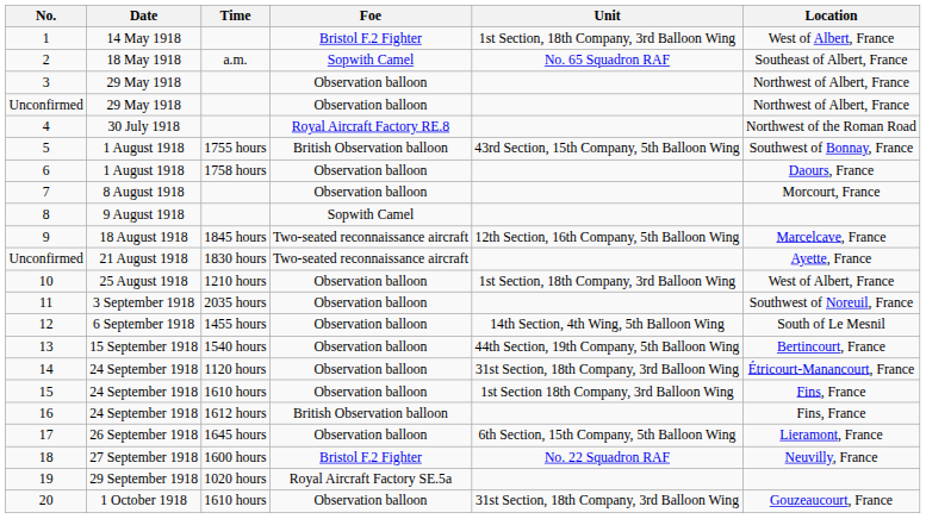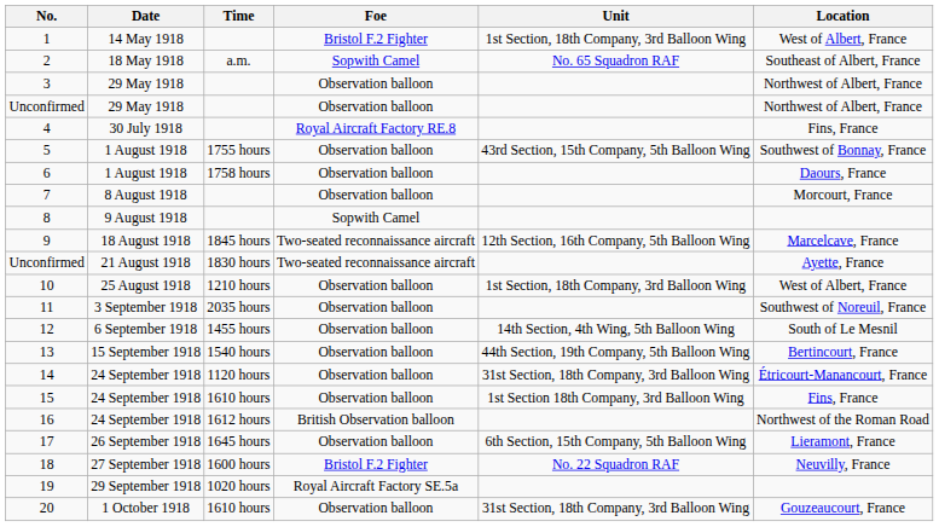 <table class="wikitable" border="1" style="margin: 1em auto 1em auto">
 <tr>
 <th>No.</th>
 <th>Date</th>
 <th>Time</th>
 <th>Foe</th>
 <th>Unit</th>
 <th>Location</th>
 </tr>
 <tr>
 <td align="center">1</td>
 <td align="center">14 May 1918</td>
 <td align="center"></td>
 <td align="center"><a href='#'>Bristol F.2 Fighter</a></td>
 <td align="center">1st Section, 18th Company, 3rd Balloon Wing</td>
 <td align="center">West of <a href='#'>Albert</a>, France</td>
 </tr>
 <tr>
 <td align="center">2</td>
 <td align="center">18 May 1918</td>
 <td align="center">a.m.</td>
 <td align="center"><a href='#'>Sopwith Camel</a></td>
 <td align="center"><a href='#'>No. 65 Squadron RAF</a></td>
 <td align="center">Southeast of Albert, France</td>
 </tr>
 <tr>
 <td align="center">3</td>
 <td align="center">29 May 1918</td>
 <td align="center"></td>
 <td align="center">Observation balloon</td>
 <td align="center"></td>
 <td align="center">Northwest of Albert, France</td>
 </tr>
 <tr>
 <td align="center">Unconfirmed</td>
 <td align="center">29 May 1918</td>
 <td align="center"></td>
 <td align="center">Observation balloon</td>
 <td align="center"></td>
 <td align="center">Northwest of Albert, France</td>
 </tr>
 <tr>
 <td align="center">4</td>
 <td align="center">30 July 1918</td>
 <td align="center"></td>
 <td align="center"><a href='#'>Royal Aircraft Factory RE.8</a></td>
 <td align="center"></td>
-<td align="center">Northwest of the Roman Road</td>
+<td align="center">Fins, France</td>
 </tr>
 <tr>
 <td align="center">5</td>
 <td align="center">1 August 1918</td>
 <td align="center">1755 hours</td>
-<td align="center">British Observation balloon</td>
+<td align="center">Observation balloon</td>
 <td align="center">43rd Section, 15th Company, 5th Balloon Wing</td>
 <td align="center">Southwest of <a href='#'>Bonnay</a>, France</td>
 </tr>
 <tr>
 <td align="center">6</td>
 <td align="center">1 August 1918</td>
 <td align="center">1758 hours</td>
 <td align="center">Observation balloon</td>
 <td align="center"></td>
 <td align="center"><a href='#'>Daours</a>, France</td>
 </tr>
 <tr>
 <td align="center">7</td>
 <td align="center">8 August 1918</td>
 <td align="center"></td>
 <td align="center">Observation balloon</td>
 <td align="center"></td>
 <td align="center">Morcourt, France</td>
 </tr>
 <tr>
 <td align="center">8</td>
 <td align="center">9 August 1918</td>
 <td align="center"></td>
 <td align="center">Sopwith Camel</td>
 <td align="center"></td>
 <td align="center"></td>
 </tr>
 <tr>
 <td align="center">9</td>
 <td align="center">18 August 1918</td>
 <td align="center">1845 hours</td>
 <td align="center">Two-seated reconnaissance aircraft</td>
 <td align="center">12th Section, 16th Company, 5th Balloon Wing</td>
 <td align="center"><a href='#'>Marcelcave</a>, France</td>
 </tr>
 <tr>
 <td align="center">Unconfirmed</td>
 <td align="center">21 August 1918</td>
 <td align="center">1830 hours</td>
 <td align="center">Two-seated reconnaissance aircraft</td>
 <td align="center"></td>
 <td align="center"><a href='#'>Ayette</a>, France</td>
 </tr>
 <tr>
 <td align="center">10</td>
 <td align="center">25 August 1918</td>
 <td align="center">1210 hours</td>
 <td align="center">Observation balloon</td>
 <td align="center">1st Section, 18th Company, 3rd Balloon Wing</td>
 <td align="center">West of Albert, France</td>
 </tr>
 <tr>
 <td align="center">11</td>
 <td align="center">3 September 1918</td>
 <td align="center">2035 hours</td>
 <td align="center">Observation balloon</td>
 <td align="center"></td>
 <td align="center">Southwest of <a href='#'>Noreuil</a>, France</td>
 </tr>
 <tr>
 <td align="center">12</td>
 <td align="center">6 September 1918</td>
 <td align="center">1455 hours</td>
 <td align="center">Observation balloon</td>
 <td align="center">14th Section, 4th Wing, 5th Balloon Wing</td>
 <td align="center">South of Le Mesnil</td>
 </tr>
 <tr>
 <td align="center">13</td>
 <td align="center">15 September 1918</td>
 <td align="center">1540 hours</td>
 <td align="center">Observation balloon</td>
 <td align="center">44th Section, 19th Company, 5th Balloon Wing</td>
 <td align="center"><a href='#'>Bertincourt</a>, France</td>
 </tr>
 <tr>
 <td align="center">14</td>
 <td align="center">24 September 1918</td>
 <td align="center">1120 hours</td>
 <td align="center">Observation balloon</td>
 <td align="center">31st Section, 18th Company, 3rd Balloon Wing</td>
 <td align="center"><a href='#'>Étricourt-Manancourt</a>, France</td>
 </tr>
 <tr>
 <td align="center">15</td>
 <td align="center">24 September 1918</td>
 <td align="center">1610 hours</td>
 <td align="center">Observation balloon</td>
 <td align="center">1st Section 18th Company, 3rd Balloon Wing</td>
 <td align="center"><a href='#'>Fins</a>, France</td>
 </tr>
 <tr>
 <td align="center">16</td>
 <td align="center">24 September 1918</td>
 <td align="center">1612 hours</td>
 <td align="center">British Observation balloon</td>
 <td align="center"></td>
-<td align="center">Fins, France</td>
+<td align="center">Northwest of the Roman Road</td>
 </tr>
 <tr>
 <td align="center">17</td>
 <td align="center">26 September 1918</td>
 <td align="center">1645 hours</td>
 <td align="center">Observation balloon</td>
 <td align="center">6th Section, 15th Company, 5th Balloon Wing</td>
 <td align="center"><a href='#'>Lieramont</a>, France</td>
 </tr>
 <tr>
 <td align="center">18</td>
 <td align="center">27 September 1918</td>
 <td align="center">1600 hours</td>
 <td align="center"><a href='#'>Bristol F.2 Fighter</a></td>
 <td align="center"><a href='#'>No. 22 Squadron RAF</a></td>
 <td align="center"><a href='#'>Neuvilly</a>, France</td>
 </tr>
 <tr>
 <td align="center">19</td>
 <td align="center">29 September 1918</td>
 <td align="center">1020 hours</td>
 <td align="center">Royal Aircraft Factory SE.5a</td>
 <td align="center"></td>
 <td align="center"></td>
 </tr>
 <tr>
 <td align="center">20</td>
 <td align="center">1 October 1918</td>
 <td align="center">1610 hours</td>
 <td align="center">Observation balloon</td>
 <td align="center">31st Section, 18th Company, 3rd Balloon Wing</td>
 <td align="center"><a href='#'>Gouzeaucourt</a>, France</td>
 </tr>
 </table>
